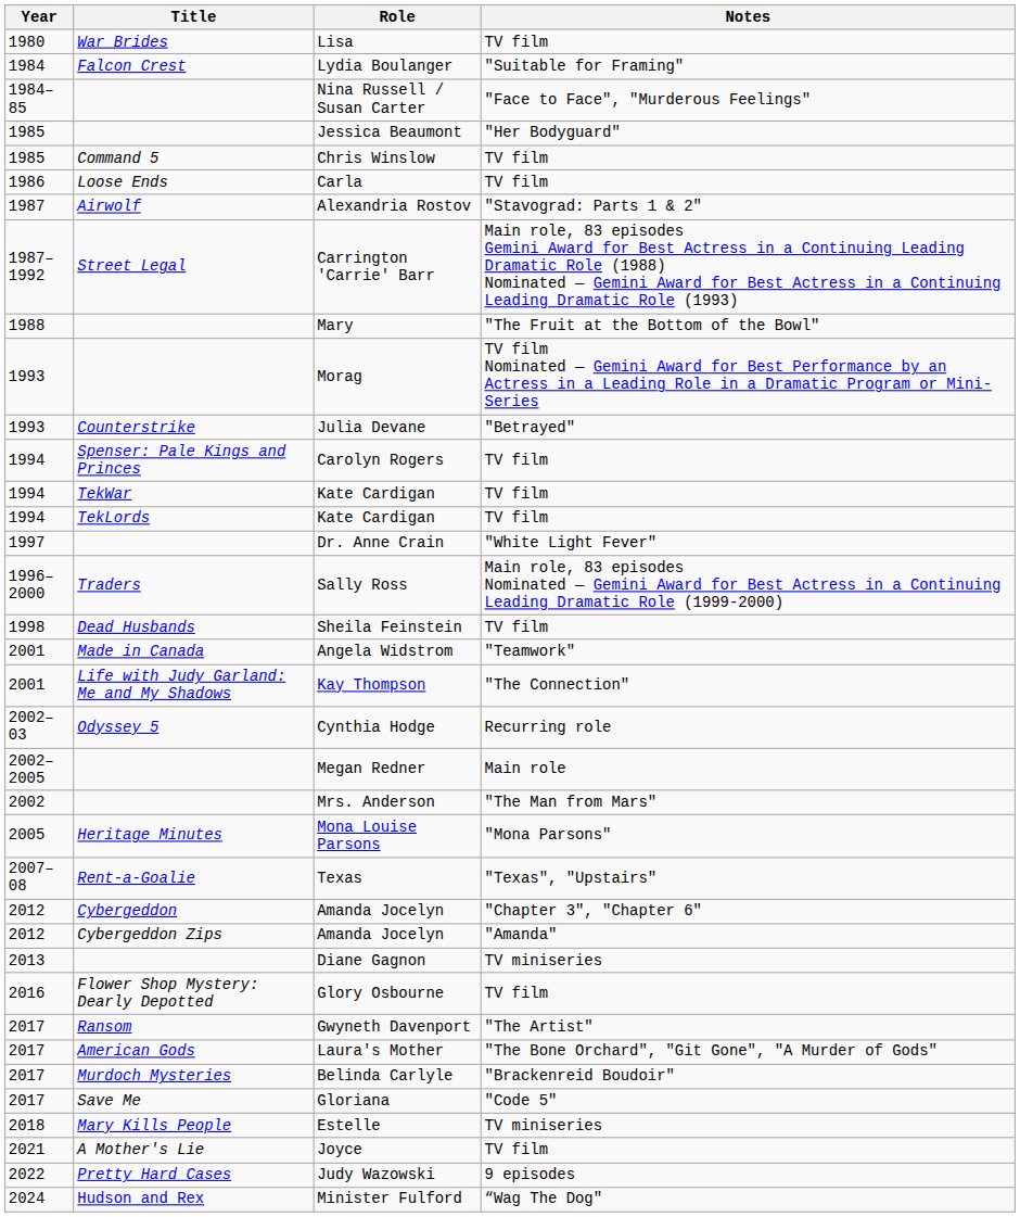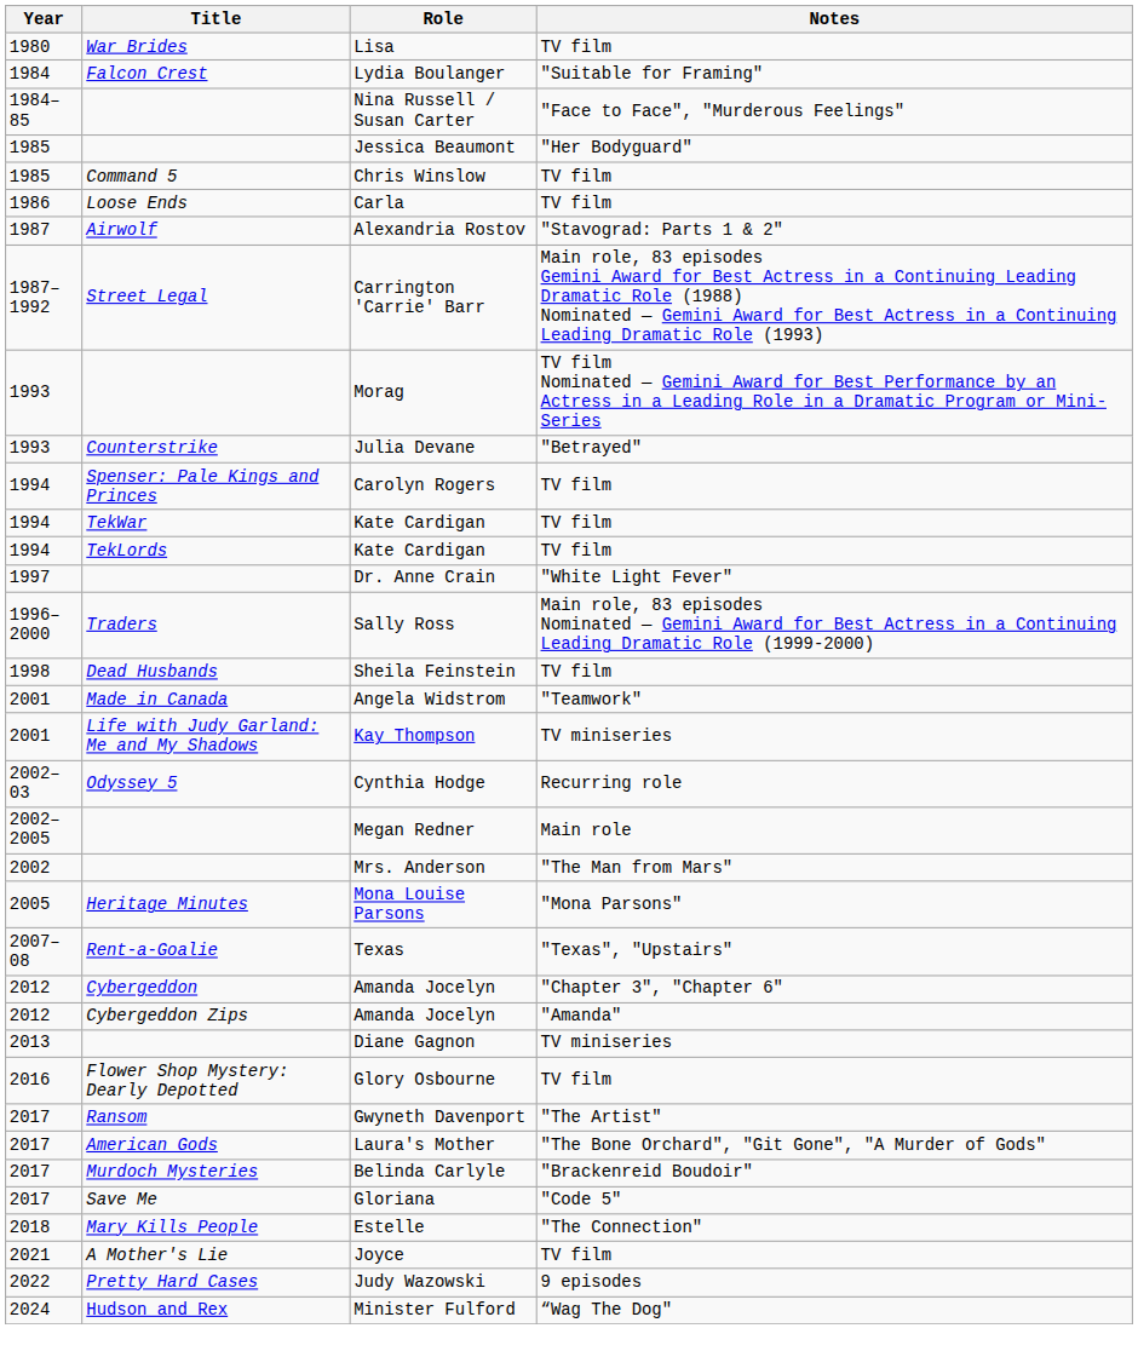 <table class="wikitable sortable">
 <tr>
 <th>Year</th>
 <th>Title</th>
 <th>Role</th>
 <th class="unsortable">Notes</th>
 </tr>
 <tr>
 <td>1980</td>
 <td><em><a href='#'>War Brides</a></em></td>
 <td>Lisa</td>
 <td>TV film</td>
 </tr>
 <tr>
 <td>1984</td>
 <td><em><a href='#'>Falcon Crest</a></em></td>
 <td>Lydia Boulanger</td>
 <td>"Suitable for Framing"</td>
 </tr>
 <tr>
 <td>1984–85</td>
 <td><em></em></td>
 <td>Nina Russell / Susan Carter</td>
 <td>"Face to Face", "Murderous Feelings"</td>
 </tr>
 <tr>
 <td>1985</td>
 <td><em></em></td>
 <td>Jessica Beaumont</td>
 <td>"Her Bodyguard"</td>
 </tr>
 <tr>
 <td>1985</td>
 <td><em>Command 5</em></td>
 <td>Chris Winslow</td>
 <td>TV film</td>
 </tr>
 <tr>
 <td>1986</td>
 <td><em>Loose Ends</em></td>
 <td>Carla</td>
 <td>TV film</td>
 </tr>
 <tr>
 <td>1987</td>
 <td><em><a href='#'>Airwolf</a></em></td>
 <td>Alexandria Rostov</td>
 <td>"Stavograd: Parts 1 & 2"</td>
 </tr>
 <tr>
 <td>1987–1992</td>
 <td><em><a href='#'>Street Legal</a></em></td>
 <td>Carrington 'Carrie' Barr</td>
 <td>Main role, 83 episodes<br><a href='#'>Gemini Award for Best Actress in a Continuing Leading Dramatic Role</a> (1988)<br>Nominated — <a href='#'>Gemini Award for Best Actress in a Continuing Leading Dramatic Role</a> (1993)</td>
-</tr>
-<tr>
-<td>1988</td>
-<td><em></em></td>
-<td>Mary</td>
-<td>"The Fruit at the Bottom of the Bowl"</td>
 </tr>
 <tr>
 <td>1993</td>
 <td><em></em></td>
 <td>Morag</td>
 <td>TV film<br>Nominated — <a href='#'>Gemini Award for Best Performance by an Actress in a Leading Role in a Dramatic Program or Mini-Series</a></td>
 </tr>
 <tr>
 <td>1993</td>
 <td><em><a href='#'>Counterstrike</a></em></td>
 <td>Julia Devane</td>
 <td>"Betrayed"</td>
 </tr>
 <tr>
 <td>1994</td>
 <td><em><a href='#'>Spenser: Pale Kings and Princes</a></em></td>
 <td>Carolyn Rogers</td>
 <td>TV film</td>
 </tr>
 <tr>
 <td>1994</td>
 <td><em><a href='#'>TekWar</a></em></td>
 <td>Kate Cardigan</td>
 <td>TV film</td>
 </tr>
 <tr>
 <td>1994</td>
 <td><em><a href='#'>TekLords</a></em></td>
 <td>Kate Cardigan</td>
 <td>TV film</td>
 </tr>
 <tr>
 <td>1997</td>
 <td><em></em></td>
 <td>Dr. Anne Crain</td>
 <td>"White Light Fever"</td>
 </tr>
 <tr>
 <td>1996–2000</td>
 <td><em><a href='#'>Traders</a></em></td>
 <td>Sally Ross</td>
 <td>Main role, 83 episodes<br>Nominated — <a href='#'>Gemini Award for Best Actress in a Continuing Leading Dramatic Role</a> (1999-2000)</td>
 </tr>
 <tr>
 <td>1998</td>
 <td><em><a href='#'>Dead Husbands</a></em></td>
 <td>Sheila Feinstein</td>
 <td>TV film</td>
 </tr>
 <tr>
 <td>2001</td>
 <td><em><a href='#'>Made in Canada</a></em></td>
 <td>Angela Widstrom</td>
 <td>"Teamwork"</td>
 </tr>
 <tr>
 <td>2001</td>
 <td><em><a href='#'>Life with Judy Garland: Me and My Shadows</a></em></td>
 <td><a href='#'>Kay Thompson</a></td>
-<td>"The Connection"</td>
+<td>TV miniseries</td>
 </tr>
 <tr>
 <td>2002–03</td>
 <td><em><a href='#'>Odyssey 5</a></em></td>
 <td>Cynthia Hodge</td>
 <td>Recurring role</td>
 </tr>
 <tr>
 <td>2002–2005</td>
 <td><em></em></td>
 <td>Megan Redner</td>
 <td>Main role</td>
 </tr>
 <tr>
 <td>2002</td>
 <td><em></em></td>
 <td>Mrs. Anderson</td>
 <td>"The Man from Mars"</td>
 </tr>
 <tr>
 <td>2005</td>
 <td><em><a href='#'>Heritage Minutes</a></em></td>
 <td><a href='#'>Mona Louise Parsons</a></td>
 <td>"Mona Parsons"</td>
 </tr>
 <tr>
 <td>2007–08</td>
 <td><em><a href='#'>Rent-a-Goalie</a></em></td>
 <td>Texas</td>
 <td>"Texas", "Upstairs"</td>
 </tr>
 <tr>
 <td>2012</td>
 <td><em><a href='#'>Cybergeddon</a></em></td>
 <td>Amanda Jocelyn</td>
 <td>"Chapter 3", "Chapter 6"</td>
 </tr>
 <tr>
 <td>2012</td>
 <td><em>Cybergeddon Zips</em></td>
 <td>Amanda Jocelyn</td>
 <td>"Amanda"</td>
 </tr>
 <tr>
 <td>2013</td>
 <td><em></em></td>
 <td>Diane Gagnon</td>
 <td>TV miniseries</td>
 </tr>
 <tr>
 <td>2016</td>
 <td><em>Flower Shop Mystery: Dearly Depotted</em></td>
 <td>Glory Osbourne</td>
 <td>TV film</td>
 </tr>
 <tr>
 <td>2017</td>
 <td><em><a href='#'>Ransom</a></em></td>
 <td>Gwyneth Davenport</td>
 <td>"The Artist"</td>
 </tr>
 <tr>
 <td>2017</td>
 <td><em><a href='#'>American Gods</a></em></td>
 <td>Laura's Mother</td>
 <td>"The Bone Orchard", "Git Gone", "A Murder of Gods"</td>
 </tr>
 <tr>
 <td>2017</td>
 <td><em><a href='#'>Murdoch Mysteries</a></em></td>
 <td>Belinda Carlyle</td>
 <td>"Brackenreid Boudoir"</td>
 </tr>
 <tr>
 <td>2017</td>
 <td><em>Save Me</em></td>
 <td>Gloriana</td>
 <td>"Code 5"</td>
 </tr>
 <tr>
 <td>2018</td>
 <td><em><a href='#'>Mary Kills People</a></em></td>
 <td>Estelle</td>
-<td>TV miniseries</td>
+<td>"The Connection"</td>
 </tr>
 <tr>
 <td>2021</td>
 <td><em>A Mother's Lie</em></td>
 <td>Joyce</td>
 <td>TV film</td>
 </tr>
 <tr>
 <td>2022</td>
 <td><em><a href='#'>Pretty Hard Cases</a></em></td>
 <td>Judy Wazowski</td>
 <td>9 episodes</td>
 </tr>
 <tr>
 <td>2024</td>
 <td><a href='#'>Hudson and Rex</a></td>
 <td>Minister Fulford</td>
 <td>“Wag The Dog"</td>
 </tr>
 </table>
